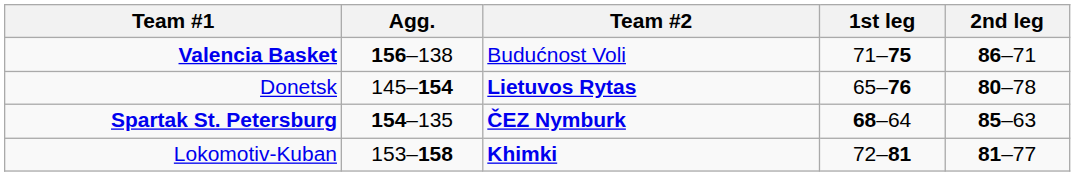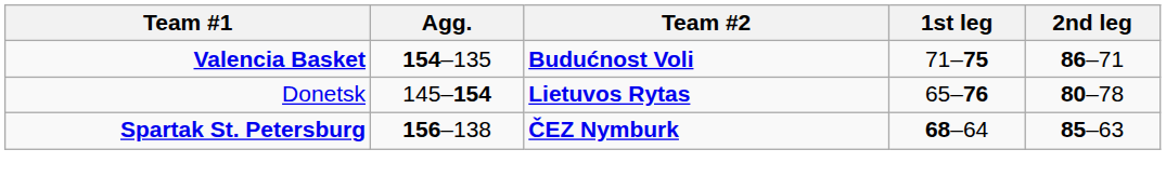 <table class=wikitable style="text-align:center">
 <tr>
 <th width=250>Team #1</th>
 <th width=100>Agg.</th>
 <th width=250>Team #2</th>
 <th width=88>1st leg</th>
 <th width=88>2nd leg</th>
 </tr>
 <tr>
 <td align=right><strong><a href='#'>Valencia Basket</a></strong> </td>
-<td><strong>156</strong>–138</td>
-<td align=left> <a href='#'>Budućnost Voli</a></td>
+<td><strong>154</strong>–135</td>
+<td align=left><strong> <a href='#'>Budućnost Voli</a></strong></td>
 <td>71–<strong>75</strong></td>
 <td><strong>86</strong>–71</td>
 </tr>
 <tr>
 <td align=right><a href='#'>Donetsk</a> </td>
 <td>145–<strong>154</strong></td>
 <td align=left> <strong><a href='#'>Lietuvos Rytas</a></strong></td>
 <td>65–<strong>76</strong></td>
 <td><strong>80</strong>–78</td>
 </tr>
 <tr>
 <td align=right><strong><a href='#'>Spartak St. Petersburg</a></strong> </td>
-<td><strong>154</strong>–135</td>
+<td><strong>156</strong>–138</td>
 <td align=left><strong> <a href='#'>ČEZ Nymburk</a></strong></td>
 <td><strong>68</strong>–64</td>
 <td><strong>85</strong>–63</td>
 </tr>
-<tr>
-<td align=right><a href='#'>Lokomotiv-Kuban</a> </td>
-<td>153–<strong>158</strong></td>
-<td align=left> <strong><a href='#'>Khimki</a></strong></td>
-<td>72–<strong>81</strong></td>
-<td><strong>81</strong>–77</td>
-</tr>
 </table>
